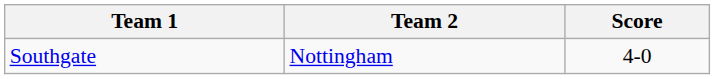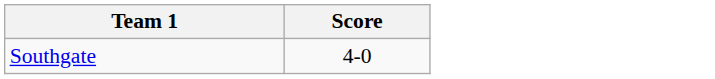 <table class="wikitable" style="font-size: 100%">
 <tr>
 <th width=200>Team 1</th>
-<th width=200>Team 2</th>
 <th width=100>Score</th>
 </tr>
 <tr>
 <td><a href='#'>Southgate</a></td>
-<td><a href='#'>Nottingham</a></td>
 <td align=center>4-0</td>
 </tr>
 </table>
